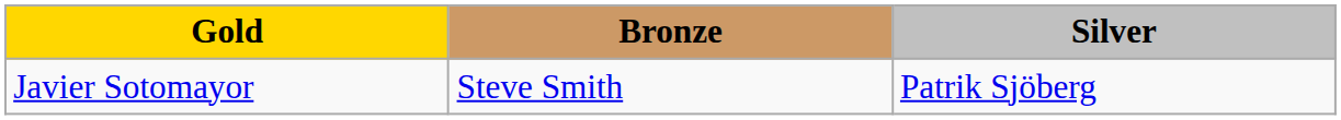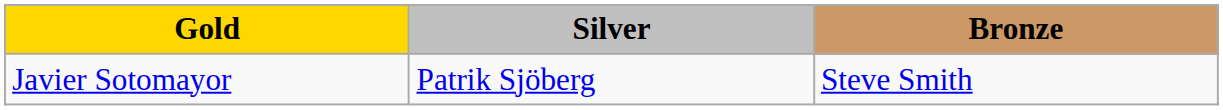 <table class="wikitable" style="text-align:left">
 <tr align="center">
 <td width=200 bgcolor=gold><strong>Gold</strong></td>
+<td width=200 bgcolor=silver><strong>Silver</strong></td>
 <td width=200 bgcolor=CC9966><strong>Bronze</strong></td>
-<td width=200 bgcolor=silver><strong>Silver</strong></td>
 </tr>
 <tr>
 <td><a href='#'>Javier Sotomayor</a><br><em></em></td>
+<td><a href='#'>Patrik Sjöberg</a><br><em></em></td>
 <td><a href='#'>Steve Smith</a><br><em></em></td>
-<td><a href='#'>Patrik Sjöberg</a><br><em></em></td>
 </tr>
 </table>
